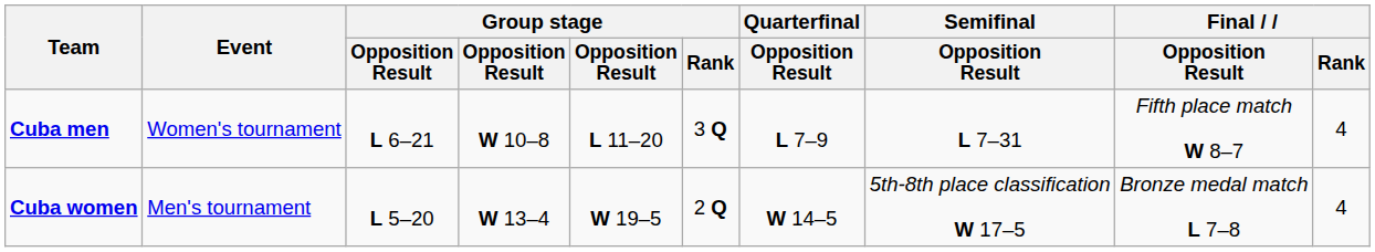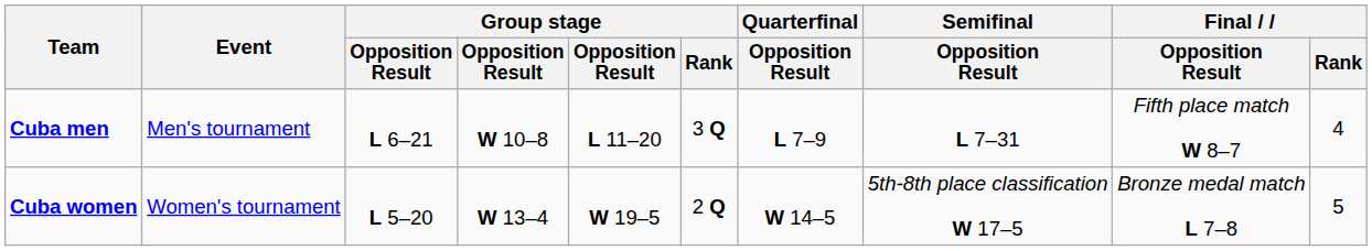 <table class=wikitable style=font-size:90%;text-align:center>
 <tr>
 <th rowspan=2>Team</th>
 <th rowspan=2>Event</th>
 <th colspan=4>Group stage</th>
 <th>Quarterfinal</th>
 <th>Semifinal</th>
 <th colspan=2>Final /  / </th>
 </tr>
 <tr style=font-size:95%>
 <th>Opposition<br>Result</th>
 <th>Opposition<br>Result</th>
 <th>Opposition<br>Result</th>
 <th>Rank</th>
 <th>Opposition<br>Result</th>
 <th>Opposition<br>Result</th>
 <th>Opposition<br>Result</th>
 <th>Rank</th>
 </tr>
 <tr>
 <td align=left><strong><a href='#'>Cuba men</a></strong></td>
-<td align=left><a href='#'>Women's tournament</a></td>
+<td align=left><a href='#'>Men's tournament</a></td>
 <td><br><strong>L</strong> 6–21</td>
 <td><br><strong>W</strong> 10–8</td>
 <td><br><strong>L</strong> 11–20</td>
 <td>3 <strong>Q</strong></td>
 <td><br><strong>L</strong> 7–9</td>
 <td><br><strong>L</strong> 7–31</td>
 <td><em>Fifth place match</em><br><br><strong>W</strong> 8–7</td>
 <td>4</td>
 </tr>
 <tr>
 <td align=left><strong><a href='#'>Cuba women</a></strong></td>
-<td align=left><a href='#'>Men's tournament</a></td>
+<td align=left><a href='#'>Women's tournament</a></td>
 <td><br><strong>L</strong> 5–20</td>
 <td><br><strong>W</strong> 13–4</td>
 <td><br><strong>W</strong> 19–5</td>
 <td>2 <strong>Q</strong></td>
 <td><br><strong>W</strong> 14–5</td>
 <td><em>5th-8th place classification</em><br><br><strong>W</strong> 17–5</td>
 <td><em>Bronze medal match</em><br><br><strong>L</strong> 7–8</td>
-<td>4</td>
+<td>5</td>
 </tr>
 </table>
